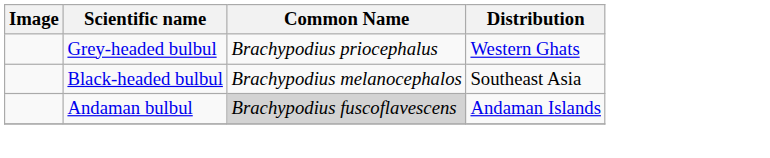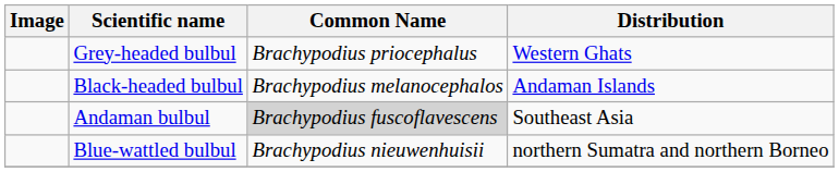 <table class="wikitable">
 <tr>
 <th>Image</th>
 <th>Scientific name</th>
 <th>Common Name</th>
 <th>Distribution</th>
 </tr>
 <tr>
 <td></td>
 <td><a href='#'>Grey-headed bulbul</a></td>
 <td><em>Brachypodius priocephalus</em></td>
 <td><a href='#'>Western Ghats</a></td>
 </tr>
 <tr>
 <td></td>
 <td><a href='#'>Black-headed bulbul</a></td>
 <td><em>Brachypodius melanocephalos</em></td>
-<td>Southeast Asia</td>
+<td><a href='#'>Andaman Islands</a></td>
 </tr>
 <tr>
 <td></td>
 <td><a href='#'>Andaman bulbul</a></td>
 <td style="background: lightgrey;"><em>Brachypodius fuscoflavescens</em></td>
-<td><a href='#'>Andaman Islands</a></td>
+<td>Southeast Asia</td>
+</tr>
+<tr>
+<td></td>
+<td><a href='#'>Blue-wattled bulbul</a></td>
+<td><em>Brachypodius nieuwenhuisii</em></td>
+<td>northern Sumatra and northern Borneo</td>
 </tr>
 <tr>
 </tr>
 </table>
